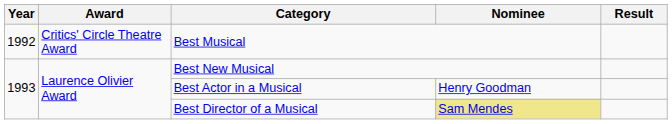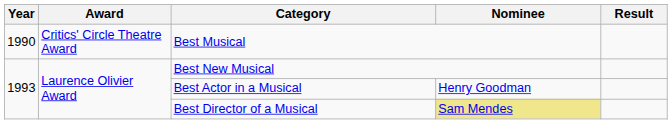 <table class="wikitable" width="95%">
 <tr>
 <th width="5%">Year</th>
 <th width="20%">Award</th>
 <th width="40%">Category</th>
 <th width="25%">Nominee</th>
 <th width="10%">Result</th>
 </tr>
 <tr>
-<td align="center">1992</td>
+<td align="center">1990</td>
 <td><a href='#'>Critics' Circle Theatre Award</a></td>
 <td colspan="2"><a href='#'>Best Musical</a></td>
 <td></td>
 </tr>
 <tr>
 <td rowspan="3" align="center">1993</td>
 <td rowspan="3"><a href='#'>Laurence Olivier Award</a></td>
 <td colspan="2"><a href='#'>Best New Musical</a></td>
 <td></td>
 </tr>
 <tr>
 <td><a href='#'>Best Actor in a Musical</a></td>
 <td><a href='#'>Henry Goodman</a></td>
 <td></td>
 </tr>
 <tr>
 <td><a href='#'>Best Director of a Musical</a></td>
 <td style="background: khaki;"><a href='#'>Sam Mendes</a></td>
 <td></td>
 </tr>
 </table>
